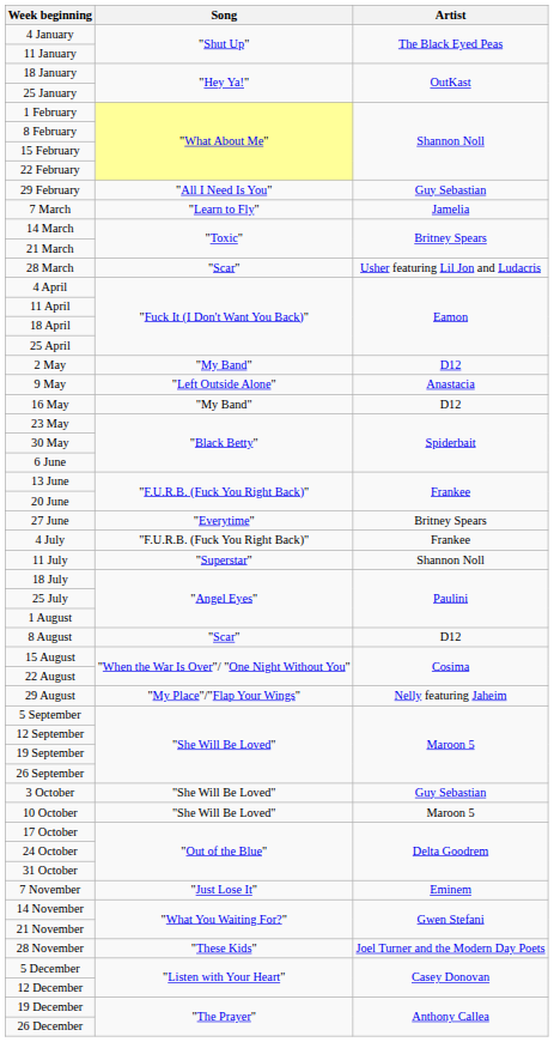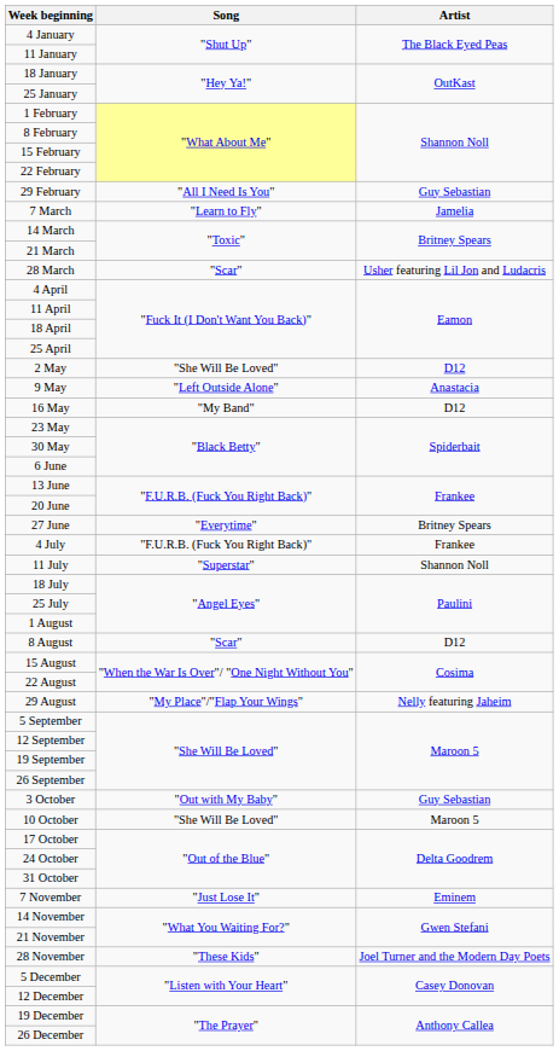 <table class="wikitable" style="text-align:center;" border="1">
 <tr>
 <th scope="col">Week beginning</th>
 <th scope="col">Song</th>
 <th scope="col">Artist</th>
 </tr>
 <tr>
 <td>4 January</td>
 <td rowspan="2">"<a href='#'>Shut Up</a>"</td>
 <td rowspan="2"><a href='#'>The Black Eyed Peas</a></td>
 </tr>
 <tr>
 <td>11 January</td>
 </tr>
 <tr>
 <td>18 January</td>
 <td rowspan="2">"<a href='#'>Hey Ya!</a>"</td>
 <td rowspan="2"><a href='#'>OutKast</a></td>
 </tr>
 <tr>
 <td>25 January</td>
 </tr>
 <tr>
 <td>1 February</td>
 <td bgcolor=#FFFF99 rowspan="4">"<a href='#'>What About Me</a>"</td>
 <td rowspan="4"><a href='#'>Shannon Noll</a></td>
 </tr>
 <tr>
 <td>8 February</td>
 </tr>
 <tr>
 <td>15 February</td>
 </tr>
 <tr>
 <td>22 February</td>
 </tr>
 <tr>
 <td>29 February</td>
 <td>"<a href='#'>All I Need Is You</a>"</td>
 <td><a href='#'>Guy Sebastian</a></td>
 </tr>
 <tr>
 <td>7 March</td>
 <td>"<a href='#'>Learn to Fly</a>"</td>
 <td><a href='#'>Jamelia</a></td>
 </tr>
 <tr>
 <td>14 March</td>
 <td rowspan="2">"<a href='#'>Toxic</a>"</td>
 <td rowspan="2"><a href='#'>Britney Spears</a></td>
 </tr>
 <tr>
 <td>21 March</td>
 </tr>
 <tr>
 <td>28 March</td>
 <td>"<a href='#'>Scar</a>"</td>
 <td><a href='#'>Usher</a> featuring <a href='#'>Lil Jon</a> and <a href='#'>Ludacris</a></td>
 </tr>
 <tr>
 <td>4 April</td>
 <td rowspan="4">"<a href='#'>Fuck It (I Don't Want You Back)</a>"</td>
 <td rowspan="4"><a href='#'>Eamon</a></td>
 </tr>
 <tr>
 <td>11 April</td>
 </tr>
 <tr>
 <td>18 April</td>
 </tr>
 <tr>
 <td>25 April</td>
 </tr>
 <tr>
 <td>2 May</td>
-<td>"<a href='#'>My Band</a>"</td>
+<td>"She Will Be Loved"</td>
 <td><a href='#'>D12</a></td>
 </tr>
 <tr>
 <td>9 May</td>
 <td>"<a href='#'>Left Outside Alone</a>"</td>
 <td><a href='#'>Anastacia</a></td>
 </tr>
 <tr>
 <td>16 May</td>
 <td>"My Band"</td>
 <td>D12</td>
 </tr>
 <tr>
 <td>23 May</td>
 <td rowspan="3">"<a href='#'>Black Betty</a>"</td>
 <td rowspan="3"><a href='#'>Spiderbait</a></td>
 </tr>
 <tr>
 <td>30 May</td>
 </tr>
 <tr>
 <td>6 June</td>
 </tr>
 <tr>
 <td>13 June</td>
 <td rowspan="2">"<a href='#'>F.U.R.B. (Fuck You Right Back)</a>"</td>
 <td rowspan="2"><a href='#'>Frankee</a></td>
 </tr>
 <tr>
 <td>20 June</td>
 </tr>
 <tr>
 <td>27 June</td>
 <td>"<a href='#'>Everytime</a>"</td>
 <td>Britney Spears</td>
 </tr>
 <tr>
 <td>4 July</td>
 <td>"F.U.R.B. (Fuck You Right Back)"</td>
 <td>Frankee</td>
 </tr>
 <tr>
 <td>11 July</td>
 <td>"<a href='#'>Superstar</a>"</td>
 <td>Shannon Noll</td>
 </tr>
 <tr>
 <td>18 July</td>
 <td rowspan="3">"<a href='#'>Angel Eyes</a>"</td>
 <td rowspan="3"><a href='#'>Paulini</a></td>
 </tr>
 <tr>
 <td>25 July</td>
 </tr>
 <tr>
 <td>1 August</td>
 </tr>
 <tr>
 <td>8 August</td>
 <td>"<a href='#'>Scar</a>"</td>
 <td>D12</td>
 </tr>
 <tr>
 <td>15 August</td>
 <td rowspan="2">"<a href='#'>When the War Is Over</a>"/ "<a href='#'>One Night Without You</a>"</td>
 <td rowspan="2"><a href='#'>Cosima</a></td>
 </tr>
 <tr>
 <td>22 August</td>
 </tr>
 <tr>
 <td>29 August</td>
 <td>"<a href='#'>My Place</a>"/"<a href='#'>Flap Your Wings</a>"</td>
 <td><a href='#'>Nelly</a> featuring <a href='#'>Jaheim</a></td>
 </tr>
 <tr>
 <td>5 September</td>
 <td rowspan="4">"<a href='#'>She Will Be Loved</a>"</td>
 <td rowspan="4"><a href='#'>Maroon 5</a></td>
 </tr>
 <tr>
 <td>12 September</td>
 </tr>
 <tr>
 <td>19 September</td>
 </tr>
 <tr>
 <td>26 September</td>
 </tr>
 <tr>
 <td>3 October</td>
-<td>"She Will Be Loved"</td>
+<td>"<a href='#'>Out with My Baby</a>"</td>
 <td><a href='#'>Guy Sebastian</a></td>
 </tr>
 <tr>
 <td>10 October</td>
 <td>"She Will Be Loved"</td>
 <td>Maroon 5</td>
 </tr>
 <tr>
 <td>17 October</td>
 <td rowspan="3">"<a href='#'>Out of the Blue</a>"</td>
 <td rowspan="3"><a href='#'>Delta Goodrem</a></td>
 </tr>
 <tr>
 <td>24 October</td>
 </tr>
 <tr>
 <td>31 October</td>
 </tr>
 <tr>
 <td>7 November</td>
 <td>"<a href='#'>Just Lose It</a>"</td>
 <td><a href='#'>Eminem</a></td>
 </tr>
 <tr>
 <td>14 November</td>
 <td rowspan="2">"<a href='#'>What You Waiting For?</a>"</td>
 <td rowspan="2"><a href='#'>Gwen Stefani</a></td>
 </tr>
 <tr>
 <td>21 November</td>
 </tr>
 <tr>
 <td>28 November</td>
 <td>"<a href='#'>These Kids</a>"</td>
 <td><a href='#'>Joel Turner and the Modern Day Poets</a></td>
 </tr>
 <tr>
 <td>5 December</td>
 <td rowspan="2">"<a href='#'>Listen with Your Heart</a>"</td>
 <td rowspan="2"><a href='#'>Casey Donovan</a></td>
 </tr>
 <tr>
 <td>12 December</td>
 </tr>
 <tr>
 <td>19 December</td>
 <td rowspan="2">"<a href='#'>The Prayer</a>"</td>
 <td rowspan="2"><a href='#'>Anthony Callea</a></td>
 </tr>
 <tr>
 <td>26 December</td>
 </tr>
 </table>
